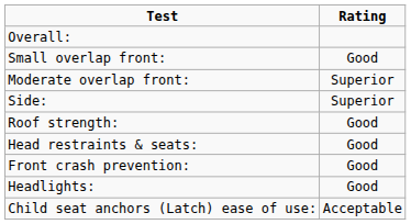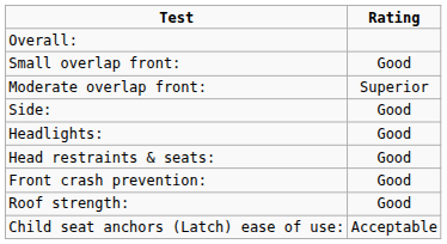 <table class="wikitable">
 <tr>
 <td style="text-align:center;"><strong>Test</strong></td>
 <td style="text-align:center;"><strong>Rating</strong></td>
 </tr>
 <tr>
 <td>Overall:</td>
 <td style="text-align:center;"></td>
 </tr>
 <tr>
 <td>Small overlap front:</td>
 <td style="text-align:center;">Good</td>
 </tr>
 <tr>
 <td>Moderate overlap front:</td>
 <td style="text-align:center;">Superior</td>
 </tr>
 <tr>
 <td>Side:</td>
-<td style="text-align:center;">Superior</td>
+<td style="text-align:center;">Good</td>
 </tr>
 <tr>
-<td>Roof strength:</td>
+<td>Headlights:</td>
 <td style="text-align:center;">Good</td>
 </tr>
 <tr>
 <td>Head restraints & seats:</td>
 <td style="text-align:center;">Good</td>
 </tr>
 <tr>
 <td>Front crash prevention:</td>
 <td style="text-align:center;">Good</td>
 </tr>
 <tr>
-<td>Headlights:</td>
+<td>Roof strength:</td>
 <td style="text-align:center;">Good</td>
 </tr>
 <tr>
 <td>Child seat anchors (Latch) ease of use:</td>
 <td style="text-align:center;">Acceptable</td>
 </tr>
 </table>
